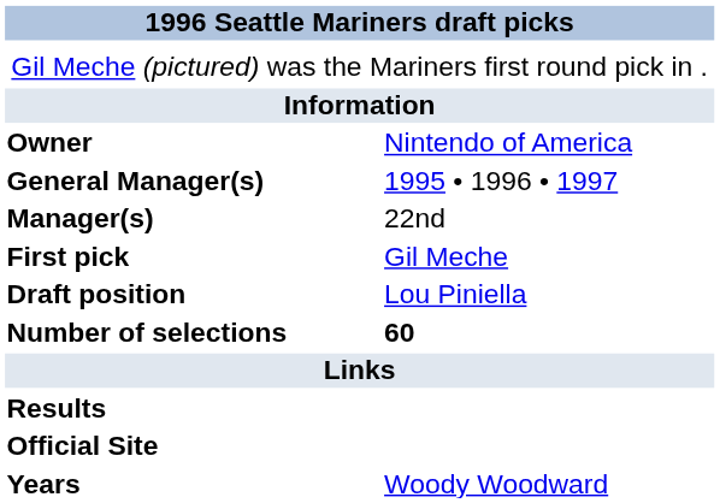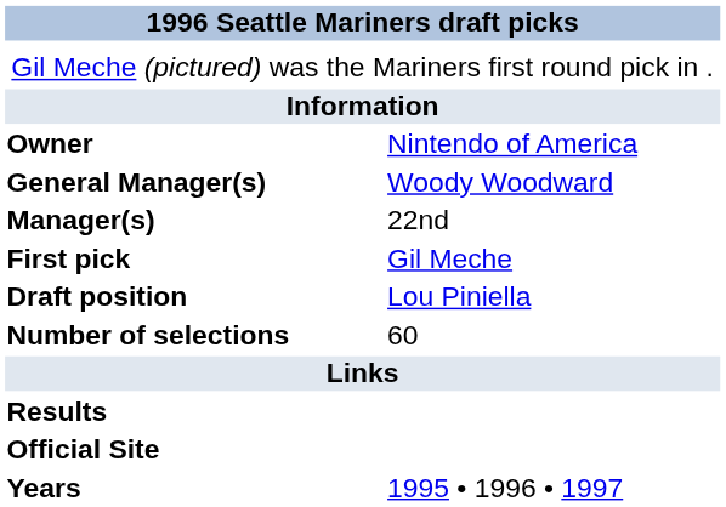 <table class="toccolours" style="float: right; clear: right; margin: 0 0 1em 1em; width: 26em;">
 <tr style="text-align:center;">
 <th colspan="2" style="text-align: center; background-color: LightSteelBlue;">1996 Seattle Mariners draft picks</th>
 </tr>
 <tr>
 <td colspan="2" style="text-align: center"></td>
 </tr>
 <tr>
 <td colspan="2" style="text-align: center"><a href='#'>Gil Meche</a> <em>(pictured)</em> was the Mariners first round pick in .</td>
 </tr>
 <tr>
 <th style="background: #E0E7EF;" colspan="2">Information</th>
 </tr>
 <tr>
 <td><strong>Owner</strong></td>
 <td><a href='#'>Nintendo of America</a></td>
 </tr>
 <tr>
 <td style="vertical-align: top;"><strong>General Manager(s)</strong></td>
-<td><a href='#'>1995</a> • 1996 • <a href='#'>1997</a></td>
+<td><a href='#'>Woody Woodward</a></td>
 </tr>
 <tr>
 <td style="vertical-align: top;"><strong>Manager(s)</strong></td>
 <td>22nd</td>
 </tr>
 <tr>
 <td style="vertical-align: top;"><strong>First pick</strong></td>
 <td><a href='#'>Gil Meche</a></td>
 </tr>
 <tr>
 <td style="vertical-align: top;"><strong>Draft position</strong></td>
 <td><a href='#'>Lou Piniella</a></td>
 </tr>
 <tr>
 <td style="vertical-align: middle;"><strong>Number of selections</strong></td>
-<td><strong>60</strong></td>
+<td>60</td>
 </tr>
 <tr>
 <th style="background: #E0E7EF;" colspan="2">Links</th>
 </tr>
 <tr>
 <td style="vertical-align: top;"><strong>Results</strong></td>
 <td></td>
 </tr>
 <tr>
 <td style="vertical-align: top;"><strong>Official Site</strong></td>
 <td></td>
 </tr>
 <tr>
 <td style="vertical-align: top;"><strong>Years</strong></td>
-<td><a href='#'>Woody Woodward</a></td>
+<td><a href='#'>1995</a> • 1996 • <a href='#'>1997</a></td>
 </tr>
 </table>
